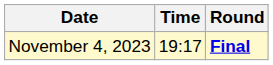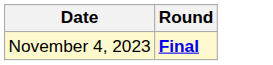 <table class="wikitable">
 <tr>
 <th>Date</th>
-<th>Time</th>
 <th>Round</th>
 </tr>
 <tr style=background:lemonchiffon>
 <td>November 4, 2023</td>
-<td>19:17</td>
 <td><strong><a href='#'>Final</a></strong></td>
 </tr>
 </table>
